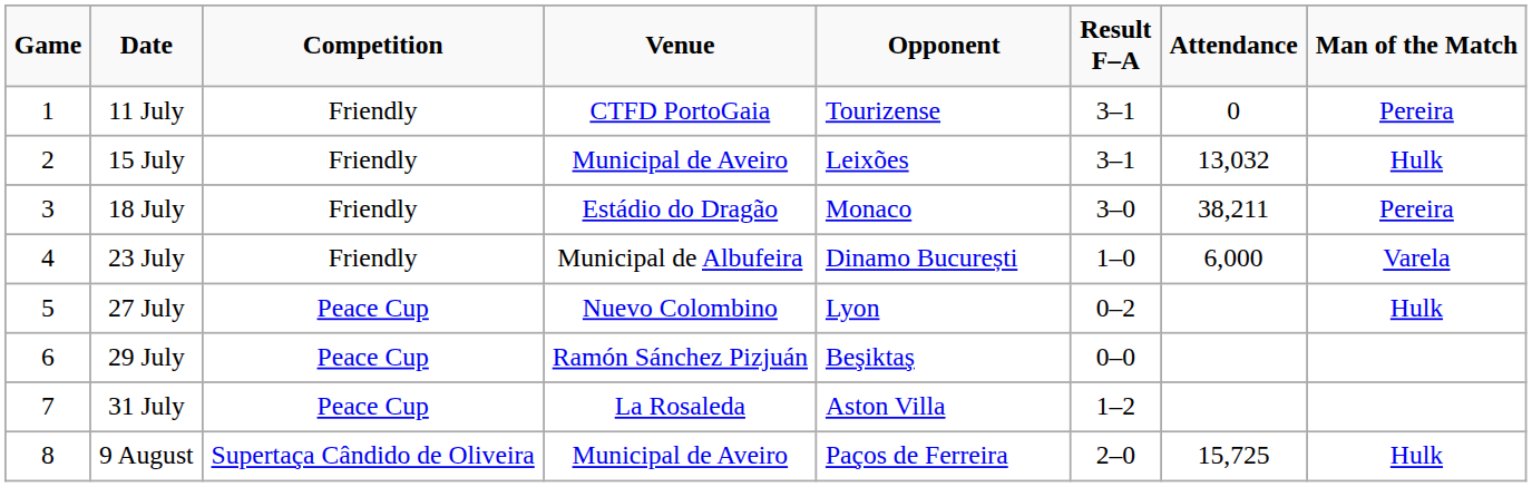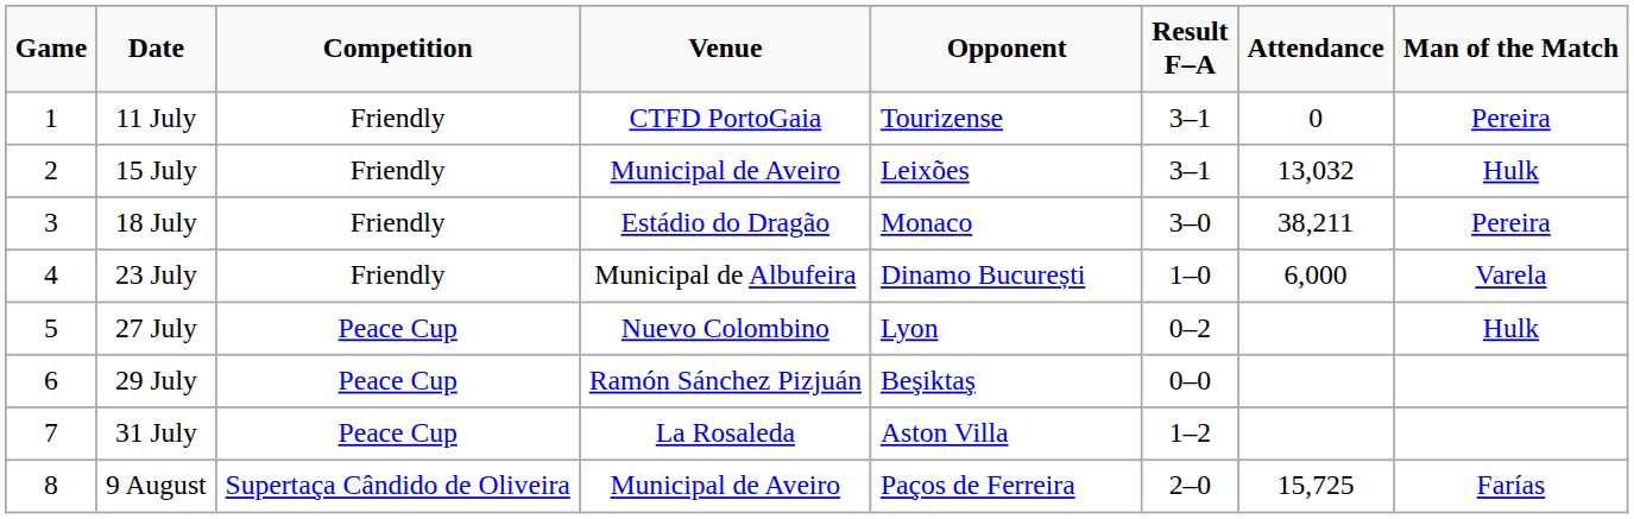 <table border="2" cellpadding="4" cellspacing="0" style="text-align:center; background: #f9f9f9; border: 1px #aaa solid; border-collapse: collapse; font-size: smaller;">
 <tr>
 <th>Game</th>
 <th>Date</th>
 <th>Competition</th>
 <th>Venue</th>
 <th width="120px">Opponent</th>
 <th>Result<br>F–A</th>
 <th>Attendance</th>
 <th>Man of the Match</th>
 </tr>
 <tr bgcolor="#FFFFFF">
 <td>1</td>
 <td>11 July</td>
 <td>Friendly</td>
 <td><a href='#'>CTFD PortoGaia</a></td>
 <td align="left"> <a href='#'>Tourizense</a></td>
 <td>3–1</td>
 <td>0</td>
 <td><a href='#'>Pereira</a></td>
 </tr>
 <tr bgcolor="#FFFFFF">
 <td>2</td>
 <td>15 July</td>
 <td>Friendly</td>
 <td><a href='#'>Municipal de Aveiro</a></td>
 <td align="left"> <a href='#'>Leixões</a></td>
 <td>3–1</td>
 <td>13,032</td>
 <td><a href='#'>Hulk</a></td>
 </tr>
 <tr bgcolor="#FFFFFF">
 <td>3</td>
 <td>18 July</td>
 <td>Friendly</td>
 <td><a href='#'>Estádio do Dragão</a></td>
 <td align="left"> <a href='#'>Monaco</a></td>
 <td>3–0</td>
 <td>38,211</td>
 <td><a href='#'>Pereira</a></td>
 </tr>
 <tr bgcolor="#FFFFFF">
 <td>4</td>
 <td>23 July</td>
 <td>Friendly</td>
 <td>Municipal de <a href='#'>Albufeira</a></td>
 <td align="left"> <a href='#'>Dinamo București</a></td>
 <td>1–0</td>
 <td>6,000</td>
 <td><a href='#'>Varela</a></td>
 </tr>
 <tr bgcolor="#FFFFFF">
 <td>5</td>
 <td>27 July</td>
 <td><a href='#'>Peace Cup</a></td>
 <td><a href='#'>Nuevo Colombino</a></td>
 <td align="left"> <a href='#'>Lyon</a></td>
 <td>0–2</td>
 <td></td>
 <td><a href='#'>Hulk</a></td>
 </tr>
 <tr bgcolor="#FFFFFF">
 <td>6</td>
 <td>29 July</td>
 <td><a href='#'>Peace Cup</a></td>
 <td><a href='#'>Ramón Sánchez Pizjuán</a></td>
 <td align="left"> <a href='#'>Beşiktaş</a></td>
 <td>0–0</td>
 <td></td>
 <td></td>
 </tr>
 <tr bgcolor="#FFFFFF">
 <td>7</td>
 <td>31 July</td>
 <td><a href='#'>Peace Cup</a></td>
 <td><a href='#'>La Rosaleda</a></td>
 <td align="left"> <a href='#'>Aston Villa</a></td>
 <td>1–2</td>
 <td></td>
 <td></td>
 </tr>
 <tr bgcolor="#FFFFFF">
 <td>8</td>
 <td>9 August</td>
 <td><a href='#'>Supertaça Cândido de Oliveira</a></td>
 <td><a href='#'>Municipal de Aveiro</a></td>
 <td align="left"> <a href='#'>Paços de Ferreira</a></td>
 <td>2–0</td>
 <td>15,725</td>
-<td><a href='#'>Hulk</a></td>
+<td><a href='#'>Farías</a></td>
 </tr>
 </table>
